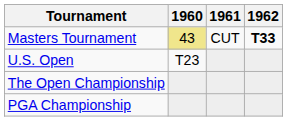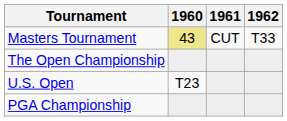 <table class="wikitable" style="font-size:95%;text-align:center;">
 <tr>
 <th>Tournament</th>
 <th>1960</th>
 <th>1961</th>
 <th>1962</th>
 </tr>
 <tr>
 <td align=left><a href='#'>Masters Tournament</a></td>
 <td style="background: khaki;">43</td>
 <td>CUT</td>
-<td><strong>T33</strong></td>
+<td>T33</td>
+</tr>
+<tr>
+<td align=left><a href='#'>The Open Championship</a></td>
+<td style="background:#eeeeee;"></td>
+<td style="background:#eeeeee;"></td>
+<td style="background:#eeeeee;"></td>
 </tr>
 <tr>
 <td align=left><a href='#'>U.S. Open</a></td>
 <td>T23</td>
-<td style="background:#eeeeee;"></td>
-<td style="background:#eeeeee;"></td>
-</tr>
-<tr>
-<td align=left><a href='#'>The Open Championship</a></td>
-<td style="background:#eeeeee;"></td>
 <td style="background:#eeeeee;"></td>
 <td style="background:#eeeeee;"></td>
 </tr>
 <tr>
 <td align=left><a href='#'>PGA Championship</a></td>
 <td style="background:#eeeeee;"></td>
 <td style="background:#eeeeee;"></td>
 <td style="background:#eeeeee;"></td>
 </tr>
 </table>
